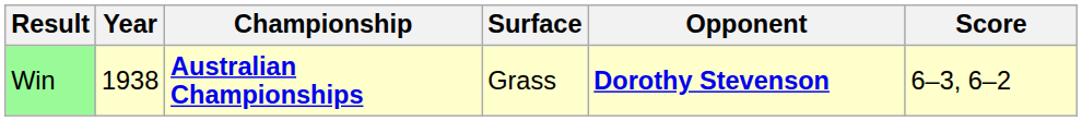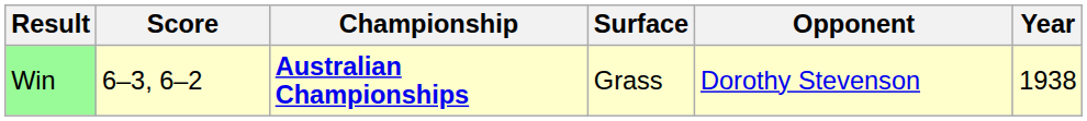 <table class="sortable wikitable">
 <tr>
 <th style="width:40px">Result</th>
-<th style="width:35px">Year</th>
+<th style="width:100px" class="unsortable">Score</th>
 <th style="width:190px">Championship</th>
 <th style="width:50px">Surface</th>
 <th style="width:190px">Opponent</th>
-<th style="width:100px" class="unsortable">Score</th>
+<th style="width:35px">Year</th>
 </tr>
 <tr style="background:#ffc;">
 <td style="background:#98fb98;">Win</td>
-<td>1938</td>
+<td>6–3, 6–2</td>
 <td><strong><a href='#'>Australian Championships</a></strong></td>
 <td>Grass</td>
-<td><strong> <a href='#'>Dorothy Stevenson</a></strong></td>
-<td>6–3, 6–2</td>
+<td> <a href='#'>Dorothy Stevenson</a></td>
+<td>1938</td>
 </tr>
 </table>
